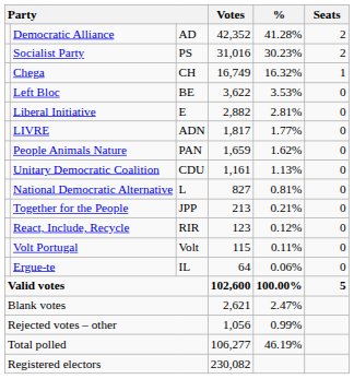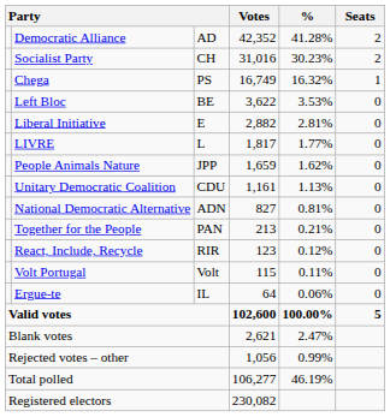 <table class="wikitable" border="1" style="text-align:right;">
 <tr>
 <th style="text-align:left;" colspan=3>Party</th>
 <th align=center width="50">Votes</th>
 <th align=center width="50">%</th>
 <th align=center width="50">Seats</th>
 </tr>
 <tr>
 <td></td>
 <td align=left><a href='#'>Democratic Alliance</a></td>
 <td align=left>AD</td>
 <td>42,352</td>
 <td>41.28%</td>
 <td>2</td>
 </tr>
 <tr>
 <td></td>
 <td align=left><a href='#'>Socialist Party</a></td>
-<td align=left>PS</td>
+<td align=left>CH</td>
 <td>31,016</td>
 <td>30.23%</td>
 <td>2</td>
 </tr>
 <tr>
 <td></td>
 <td align=left><a href='#'>Chega</a></td>
-<td align=left>CH</td>
+<td align=left>PS</td>
 <td>16,749</td>
 <td>16.32%</td>
 <td>1</td>
 </tr>
 <tr>
 <td></td>
 <td align=left><a href='#'>Left Bloc</a></td>
 <td align=left>BE</td>
 <td>3,622</td>
 <td>3.53%</td>
 <td>0</td>
 </tr>
 <tr>
 <td></td>
 <td align=left><a href='#'>Liberal Initiative</a></td>
 <td align=left>E</td>
 <td>2,882</td>
 <td>2.81%</td>
 <td>0</td>
 </tr>
 <tr>
 <td></td>
 <td align=left><a href='#'>LIVRE</a></td>
-<td align=left>ADN</td>
+<td align=left>L</td>
 <td>1,817</td>
 <td>1.77%</td>
 <td>0</td>
 </tr>
 <tr>
 <td></td>
 <td align=left><a href='#'>People Animals Nature</a></td>
-<td align=left>PAN</td>
+<td align=left>JPP</td>
 <td>1,659</td>
 <td>1.62%</td>
 <td>0</td>
 </tr>
 <tr>
 <td></td>
 <td align=left style="white-space: nowrap;"><a href='#'>Unitary Democratic Coalition</a></td>
 <td align=left>CDU</td>
 <td>1,161</td>
 <td>1.13%</td>
 <td>0</td>
 </tr>
 <tr>
 <td></td>
 <td align=left><a href='#'>National Democratic Alternative</a></td>
-<td align=left>L</td>
+<td align=left>ADN</td>
 <td>827</td>
 <td>0.81%</td>
 <td>0</td>
 </tr>
 <tr>
 <td></td>
 <td align=left><a href='#'>Together for the People</a></td>
-<td align=left>JPP</td>
+<td align=left>PAN</td>
 <td>213</td>
 <td>0.21%</td>
 <td>0</td>
 </tr>
 <tr>
 <td></td>
 <td align=left><a href='#'>React, Include, Recycle</a></td>
 <td align=left>RIR</td>
 <td>123</td>
 <td>0.12%</td>
 <td>0</td>
 </tr>
 <tr>
 <td></td>
 <td align=left><a href='#'>Volt Portugal</a></td>
 <td align=left>Volt</td>
 <td>115</td>
 <td>0.11%</td>
 <td>0</td>
 </tr>
 <tr>
 <td></td>
 <td align=left><a href='#'>Ergue-te</a></td>
 <td align=left>IL</td>
 <td>64</td>
 <td>0.06%</td>
 <td>0</td>
 </tr>
 <tr style="font-weight:bold">
 <td align=left colspan=3>Valid votes</td>
 <td>102,600</td>
 <td>100.00%</td>
 <td>5</td>
 </tr>
 <tr>
 <td align=left colspan=3>Blank votes</td>
 <td>2,621</td>
 <td>2.47%</td>
 <td></td>
 </tr>
 <tr>
 <td align=left colspan=3>Rejected votes – other</td>
 <td>1,056</td>
 <td>0.99%</td>
 <td></td>
 </tr>
 <tr>
 <td align=left colspan=3>Total polled</td>
 <td>106,277</td>
 <td>46.19%</td>
 <td></td>
 </tr>
 <tr>
 <td align=left colspan=3>Registered electors</td>
 <td>230,082</td>
 <td></td>
 <td></td>
 </tr>
 </table>
